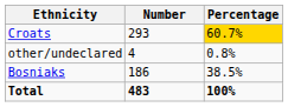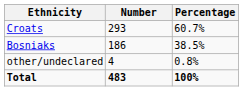 <table class="wikitable">
 <tr>
 <th width="100px">Ethnicity</th>
 <th width="80px">Number</th>
 <th width="80px">Percentage</th>
 </tr>
 <tr>
 <td><a href='#'>Croats</a></td>
 <td>293</td>
-<td style="background: gold;">60.7%</td>
+<td>60.7%</td>
+</tr>
+<tr>
+<td><a href='#'>Bosniaks</a></td>
+<td>186</td>
+<td>38.5%</td>
 </tr>
 <tr>
 <td>other/undeclared</td>
 <td>4</td>
 <td>0.8%</td>
 </tr>
 <tr>
-<td><a href='#'>Bosniaks</a></td>
-<td>186</td>
-<td>38.5%</td>
-</tr>
-<tr>
 <td><strong>Total</strong></td>
 <td><strong>483</strong></td>
 <td><strong>100%</strong></td>
 </tr>
 </table>
